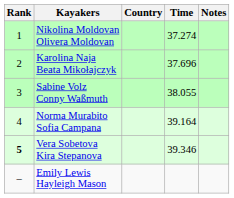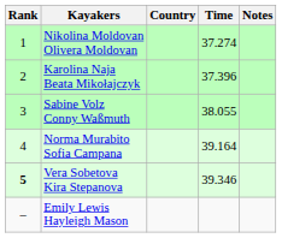 <table class="wikitable" style="text-align:center">
 <tr>
 <th>Rank</th>
 <th>Kayakers</th>
 <th>Country</th>
 <th>Time</th>
 <th>Notes</th>
 </tr>
 <tr bgcolor=bbffbb>
 <td>1</td>
 <td align="left"><a href='#'>Nikolina Moldovan</a><br><a href='#'>Olivera Moldovan</a></td>
 <td align="left"></td>
 <td>37.274</td>
 <td></td>
 </tr>
 <tr bgcolor=bbffbb>
 <td>2</td>
 <td align="left"><a href='#'>Karolina Naja</a><br><a href='#'>Beata Mikołajczyk</a></td>
 <td align="left"></td>
-<td>37.696</td>
+<td>37.396</td>
 <td></td>
 </tr>
 <tr bgcolor=bbffbb>
 <td>3</td>
 <td align="left"><a href='#'>Sabine Volz</a><br><a href='#'>Conny Waßmuth</a></td>
 <td align="left"></td>
 <td>38.055</td>
 <td></td>
 </tr>
 <tr bgcolor=ddffdd>
 <td>4</td>
 <td align="left"><a href='#'>Norma Murabito</a><br><a href='#'>Sofia Campana</a></td>
 <td align="left"></td>
 <td>39.164</td>
 <td></td>
 </tr>
 <tr bgcolor=ddffdd>
 <td><strong>5</strong></td>
 <td align="left"><a href='#'>Vera Sobetova</a><br><a href='#'>Kira Stepanova</a></td>
 <td align="left"></td>
 <td>39.346</td>
 <td></td>
 </tr>
 <tr>
 <td>–</td>
 <td align="left"><a href='#'>Emily Lewis</a><br><a href='#'>Hayleigh Mason</a></td>
 <td align="left"></td>
 <td></td>
 <td></td>
 </tr>
 </table>
